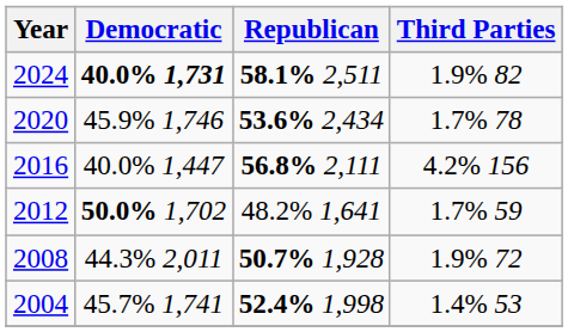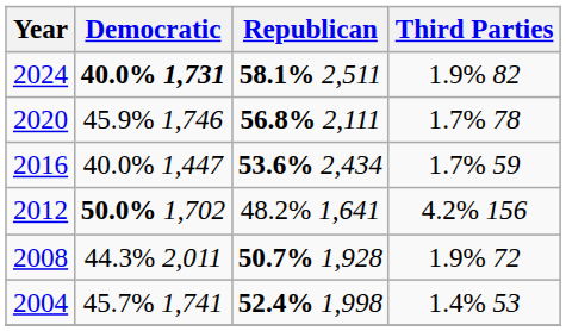 <table class="wikitable" style="float:right; margin:1em; font-size:95%;">
 <tr style="background:lightgrey;">
 <th>Year</th>
 <th><a href='#'>Democratic</a></th>
 <th><a href='#'>Republican</a></th>
 <th><a href='#'>Third Parties</a></th>
 </tr>
 <tr>
 <td align="center" ><a href='#'>2024</a></td>
 <td align="center" ><strong>40.0% <em>1,731</em></strong></td>
 <td align="center" ><strong>58.1%</strong> <em>2,511</em></td>
 <td align="center" >1.9% <em>82</em></td>
 </tr>
 <tr>
 <td align="center" ><a href='#'>2020</a></td>
 <td align="center" >45.9% <em>1,746</em></td>
-<td align="center" ><strong>53.6%</strong> <em>2,434</em></td>
+<td align="center" ><strong>56.8%</strong> <em>2,111</em></td>
 <td align="center" >1.7% <em>78</em></td>
 </tr>
 <tr>
 <td align="center" ><a href='#'>2016</a></td>
 <td align="center" >40.0% <em>1,447</em></td>
-<td align="center" ><strong>56.8%</strong> <em>2,111</em></td>
-<td align="center" >4.2% <em>156</em></td>
+<td align="center" ><strong>53.6%</strong> <em>2,434</em></td>
+<td align="center" >1.7% <em>59</em></td>
 </tr>
 <tr>
 <td align="center" ><a href='#'>2012</a></td>
 <td align="center" ><strong>50.0%</strong> <em>1,702</em></td>
 <td align="center" >48.2% <em>1,641</em></td>
-<td align="center" >1.7% <em>59</em></td>
+<td align="center" >4.2% <em>156</em></td>
 </tr>
 <tr>
 <td align="center" ><a href='#'>2008</a></td>
 <td align="center" >44.3% <em>2,011</em></td>
 <td align="center" ><strong>50.7%</strong> <em>1,928</em></td>
 <td align="center" >1.9% <em>72</em></td>
 </tr>
 <tr>
 <td align="center" ><a href='#'>2004</a></td>
 <td align="center" >45.7% <em>1,741</em></td>
 <td align="center" ><strong>52.4%</strong> <em>1,998</em></td>
 <td align="center" >1.4% <em>53</em></td>
 </tr>
 <tr>
 </tr>
 </table>
